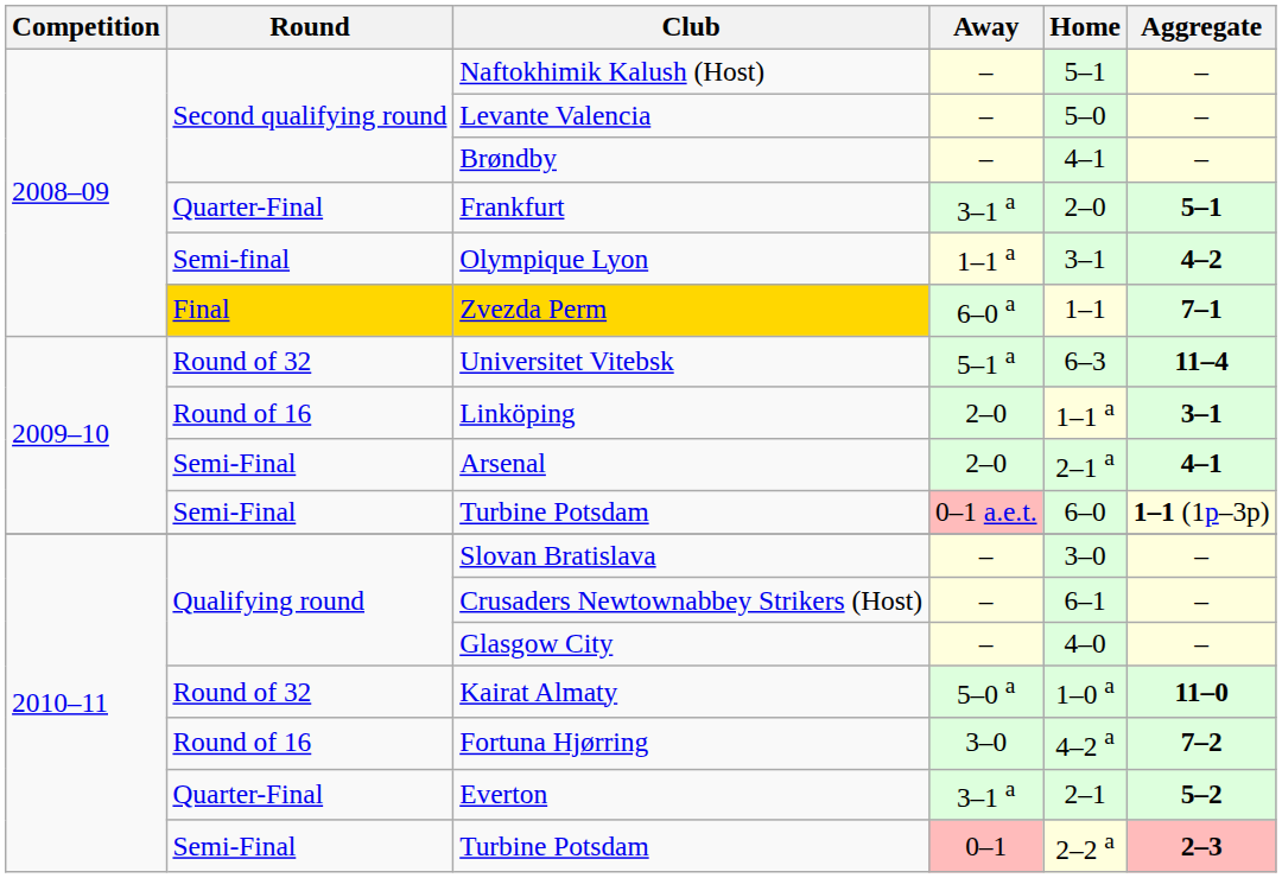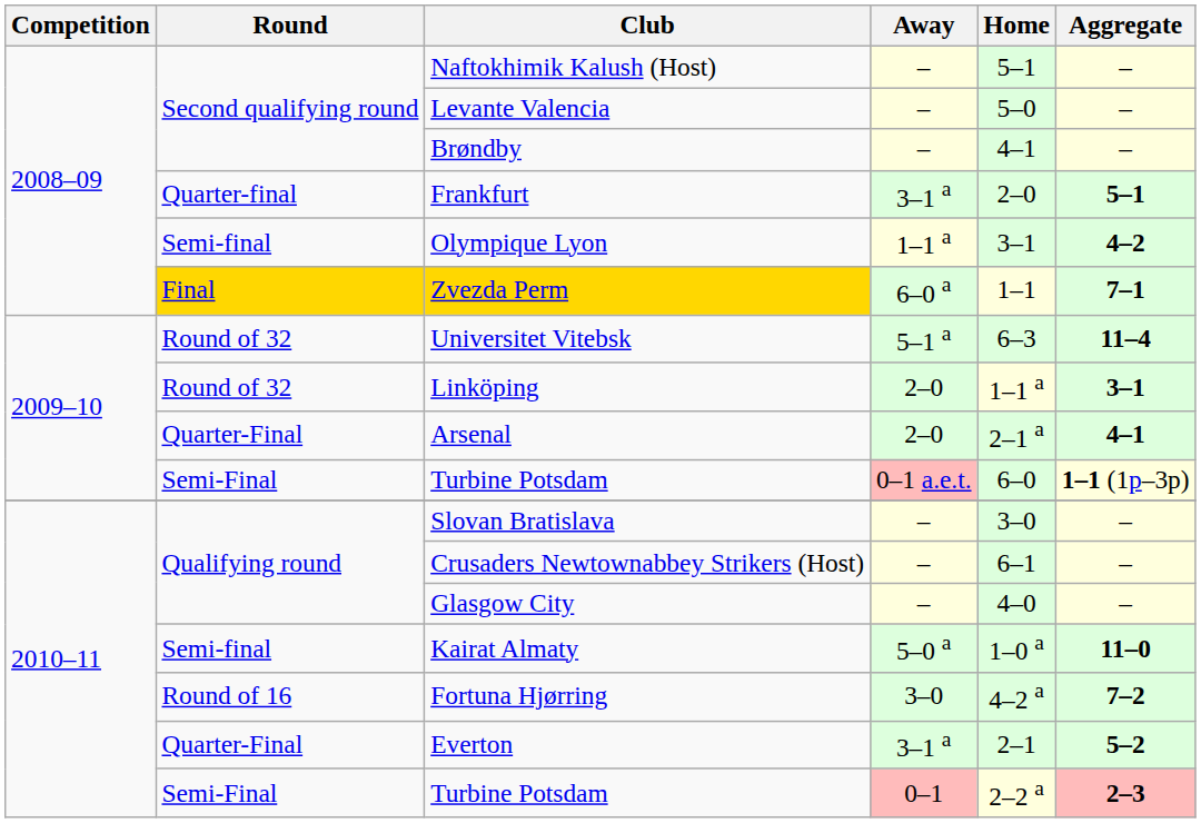 <table class="wikitable">
 <tr>
 <th>Competition</th>
 <th>Round</th>
 <th>Club</th>
 <th>Away</th>
 <th>Home</th>
 <th>Aggregate</th>
 </tr>
 <tr>
 <td rowspan="6"><a href='#'>2008–09</a></td>
 <td rowspan="3"><a href='#'>Second qualifying round</a></td>
 <td> <a href='#'>Naftokhimik Kalush</a> (Host)</td>
 <td bgcolor="#ffffdd" style="text-align:center;">–</td>
 <td bgcolor="#ddffdd" style="text-align:center;">5–1</td>
 <td bgcolor="#ffffdd" style="text-align:center;">–</td>
 </tr>
 <tr>
 <td> <a href='#'>Levante Valencia</a></td>
 <td bgcolor="#ffffdd" style="text-align:center;">–</td>
 <td bgcolor="#ddffdd" style="text-align:center;">5–0</td>
 <td bgcolor="#ffffdd" style="text-align:center;">–</td>
 </tr>
 <tr>
 <td> <a href='#'>Brøndby</a></td>
 <td bgcolor="#ffffdd" style="text-align:center;">–</td>
 <td bgcolor="#ddffdd" style="text-align:center;">4–1</td>
 <td bgcolor="#ffffdd" style="text-align:center;">–</td>
 </tr>
 <tr>
-<td><a href='#'>Quarter-Final</a></td>
+<td><a href='#'>Quarter-final</a></td>
 <td> <a href='#'>Frankfurt</a></td>
 <td bgcolor="#ddffdd" style="text-align:center;">3–1 <sup>a</sup></td>
 <td bgcolor="#ddffdd" style="text-align:center;">2–0</td>
 <td bgcolor="#ddffdd" style="text-align:center;"><strong>5–1</strong></td>
 </tr>
 <tr>
 <td><a href='#'>Semi-final</a></td>
 <td> <a href='#'>Olympique Lyon</a></td>
 <td bgcolor="#ffffdd" style="text-align:center;">1–1 <sup>a</sup></td>
 <td bgcolor="#ddffdd" style="text-align:center;">3–1</td>
 <td bgcolor="#ddffdd" style="text-align:center;"><strong>4–2</strong></td>
 </tr>
 <tr>
 <td bgcolor="gold"><a href='#'>Final</a></td>
 <td bgcolor="gold"> <a href='#'>Zvezda Perm</a></td>
 <td bgcolor="#ddffdd" style="text-align:center;">6–0 <sup>a</sup></td>
 <td bgcolor="#ffffdd" style="text-align:center;">1–1</td>
 <td bgcolor="#ddffdd" style="text-align:center;"><strong>7–1</strong></td>
 </tr>
 <tr>
 <td rowspan="4"><a href='#'>2009–10</a></td>
 <td><a href='#'>Round of 32</a></td>
 <td> <a href='#'>Universitet Vitebsk</a></td>
 <td bgcolor="#ddffdd" style="text-align:center;">5–1 <sup>a</sup></td>
 <td bgcolor="#ddffdd" style="text-align:center;">6–3</td>
 <td bgcolor="#ddffdd" style="text-align:center;"><strong>11–4</strong></td>
 </tr>
 <tr>
-<td><a href='#'>Round of 16</a></td>
+<td><a href='#'>Round of 32</a></td>
 <td> <a href='#'>Linköping</a></td>
 <td bgcolor="#ddffdd" style="text-align:center;">2–0</td>
 <td bgcolor="#ffffdd" style="text-align:center;">1–1 <sup>a</sup></td>
 <td bgcolor="#ddffdd" style="text-align:center;"><strong>3–1</strong></td>
 </tr>
 <tr>
-<td><a href='#'>Semi-Final</a></td>
+<td><a href='#'>Quarter-Final</a></td>
 <td> <a href='#'>Arsenal</a></td>
 <td bgcolor="#ddffdd" style="text-align:center;">2–0</td>
 <td bgcolor="#ddffdd" style="text-align:center;">2–1 <sup>a</sup></td>
 <td bgcolor="#ddffdd" style="text-align:center;"><strong>4–1</strong></td>
 </tr>
 <tr>
 <td><a href='#'>Semi-Final</a></td>
 <td> <a href='#'>Turbine Potsdam</a></td>
 <td bgcolor="#ffbbbb" style="text-align:center;">0–1 <a href='#'>a.e.t.</a></td>
 <td bgcolor="#ddffdd" style="text-align:center;">6–0</td>
 <td bgcolor="#ffffdd" style="text-align:center;"><strong>1–1</strong> (1<a href='#'>p</a>–3p)</td>
 </tr>
 <tr>
 </tr>
 <tr>
 <td rowspan="7"><a href='#'>2010–11</a></td>
 <td rowspan="3"><a href='#'>Qualifying round</a></td>
 <td> <a href='#'>Slovan Bratislava</a></td>
 <td bgcolor="#ffffdd" style="text-align:center;">–</td>
 <td bgcolor="#ddffdd" style="text-align:center;">3–0</td>
 <td bgcolor="#ffffdd" style="text-align:center;">–</td>
 </tr>
 <tr>
 <td> <a href='#'>Crusaders Newtownabbey Strikers</a> (Host)</td>
 <td bgcolor="#ffffdd" style="text-align:center;">–</td>
 <td bgcolor="#ddffdd" style="text-align:center;">6–1</td>
 <td bgcolor="#ffffdd" style="text-align:center;">–</td>
 </tr>
 <tr>
 <td> <a href='#'>Glasgow City</a></td>
 <td bgcolor="#ffffdd" style="text-align:center;">–</td>
 <td bgcolor="#ddffdd" style="text-align:center;">4–0</td>
 <td bgcolor="#ffffdd" style="text-align:center;">–</td>
 </tr>
 <tr>
-<td><a href='#'>Round of 32</a></td>
+<td><a href='#'>Semi-final</a></td>
 <td> <a href='#'>Kairat Almaty</a></td>
 <td bgcolor="#ddffdd" style="text-align:center;">5–0 <sup>a</sup></td>
 <td bgcolor="#ddffdd" style="text-align:center;">1–0 <sup>a</sup></td>
 <td bgcolor="#ddffdd" style="text-align:center;"><strong>11–0</strong></td>
 </tr>
 <tr>
 <td><a href='#'>Round of 16</a></td>
 <td> <a href='#'>Fortuna Hjørring</a></td>
 <td bgcolor="#ddffdd" style="text-align:center;">3–0</td>
 <td bgcolor="#ddffdd" style="text-align:center;">4–2 <sup>a</sup></td>
 <td bgcolor="#ddffdd" style="text-align:center;"><strong>7–2</strong></td>
 </tr>
 <tr>
 <td><a href='#'>Quarter-Final</a></td>
 <td> <a href='#'>Everton</a></td>
 <td bgcolor="#ddffdd" style="text-align:center;">3–1 <sup>a</sup></td>
 <td bgcolor="#ddffdd" style="text-align:center;">2–1</td>
 <td bgcolor="#ddffdd" style="text-align:center;"><strong>5–2</strong></td>
 </tr>
 <tr>
 <td><a href='#'>Semi-Final</a></td>
 <td> <a href='#'>Turbine Potsdam</a></td>
 <td bgcolor="#ffbbbb" style="text-align:center;">0–1</td>
 <td bgcolor="#ffffdd" style="text-align:center;">2–2 <sup>a</sup></td>
 <td bgcolor="#ffbbbb" style="text-align:center;"><strong>2–3</strong></td>
 </tr>
 </table>
